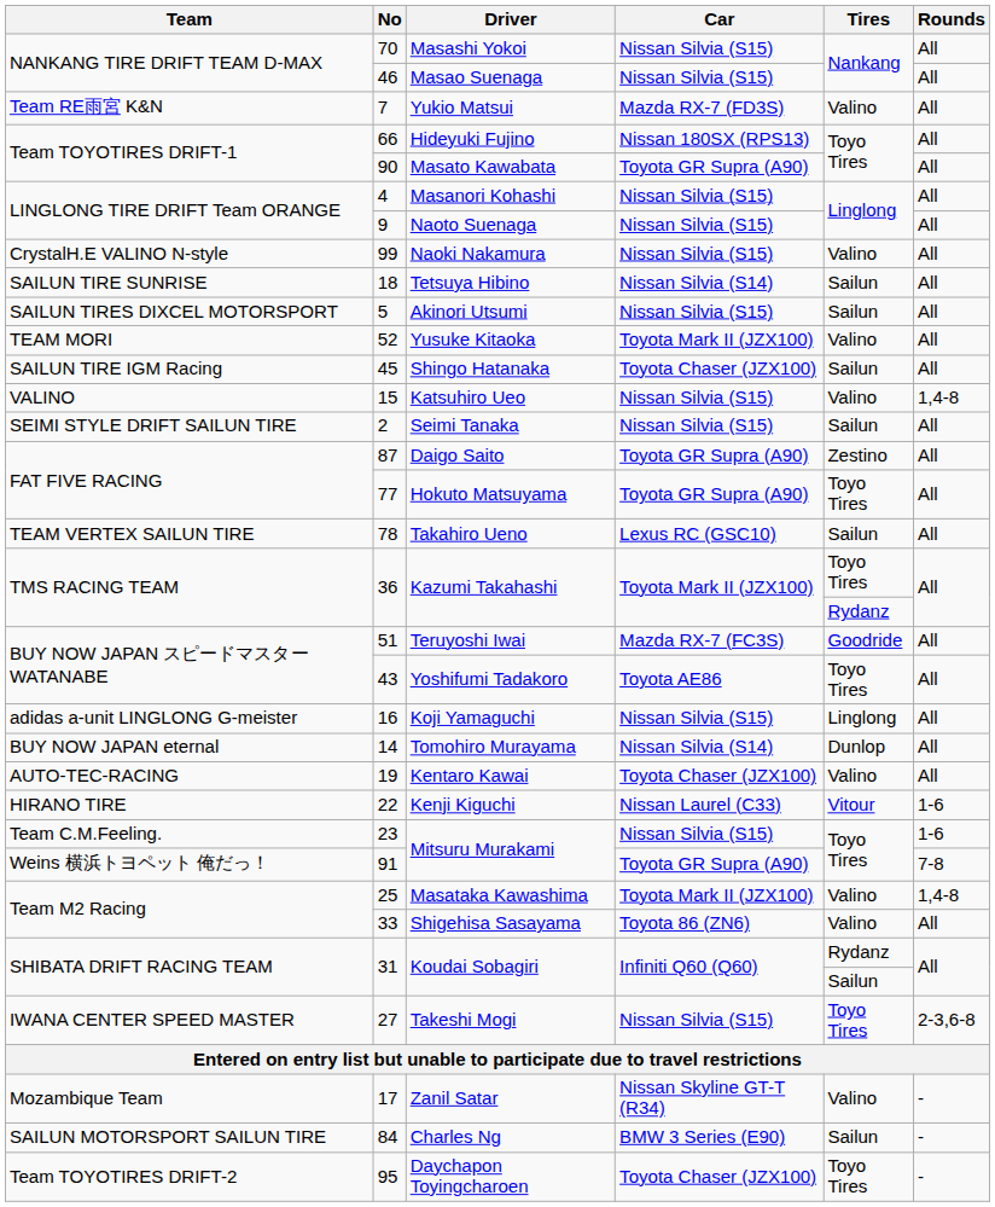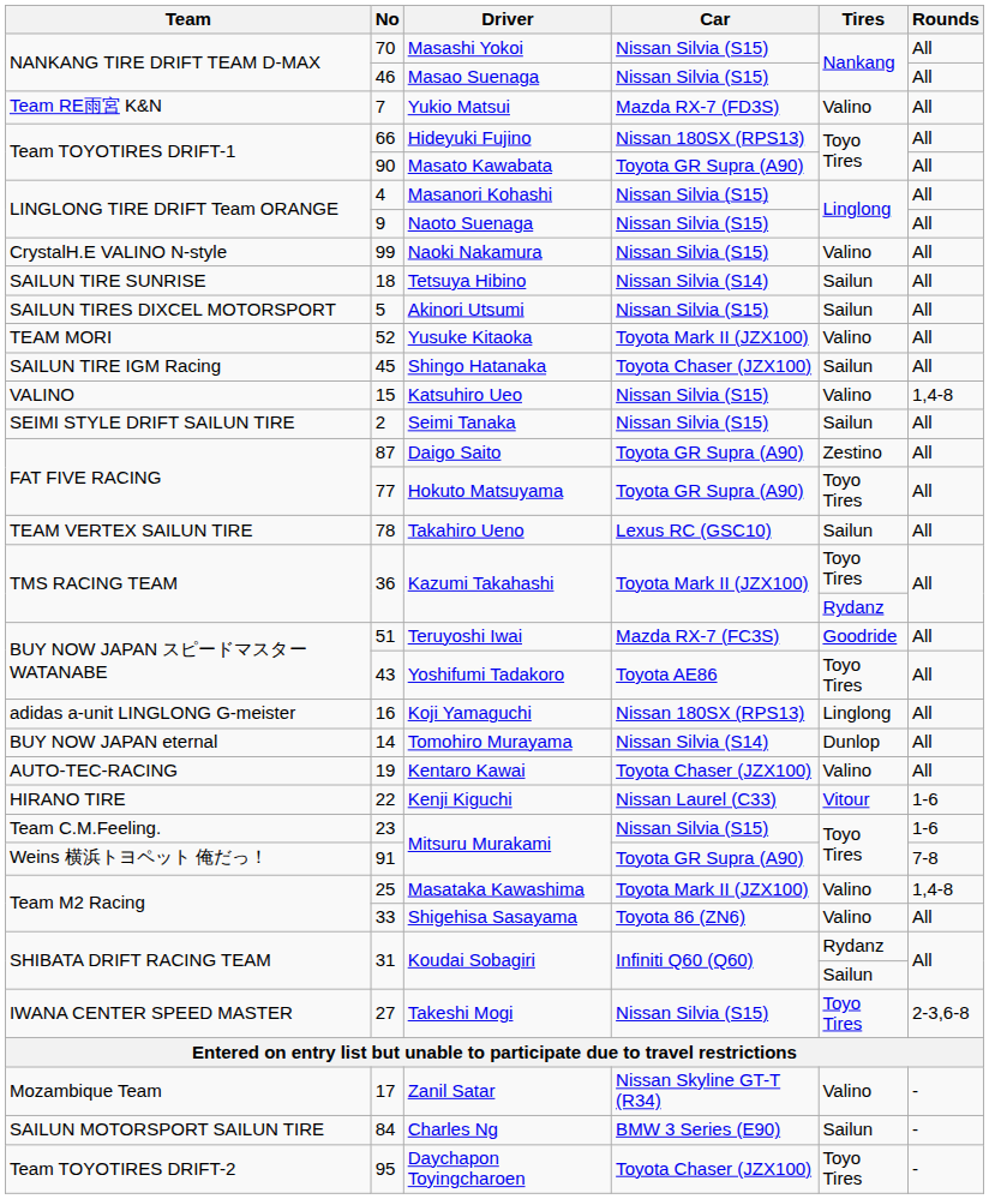 <table class="wikitable">
 <tr>
 <th>Team</th>
 <th>No</th>
 <th>Driver</th>
 <th>Car</th>
 <th>Tires</th>
 <th>Rounds</th>
 </tr>
 <tr>
 <td rowspan="2">NANKANG TIRE DRIFT TEAM D-MAX</td>
 <td>70</td>
 <td> <a href='#'>Masashi Yokoi</a></td>
 <td><a href='#'>Nissan Silvia (S15)</a></td>
 <td rowspan="2"><a href='#'>Nankang</a></td>
 <td>All</td>
 </tr>
 <tr>
 <td>46</td>
 <td> <a href='#'>Masao Suenaga</a></td>
 <td><a href='#'>Nissan Silvia (S15)</a></td>
 <td>All</td>
 </tr>
 <tr>
 <td><a href='#'>Team RE雨宮</a> K&N</td>
 <td>7</td>
 <td> <a href='#'>Yukio Matsui</a></td>
 <td><a href='#'>Mazda RX-7 (FD3S)</a></td>
 <td>Valino</td>
 <td>All</td>
 </tr>
 <tr>
 <td rowspan="2">Team TOYOTIRES DRIFT-1</td>
 <td>66</td>
 <td> <a href='#'>Hideyuki Fujino</a></td>
 <td><a href='#'>Nissan 180SX (RPS13)</a></td>
 <td rowspan="2">Toyo Tires</td>
 <td>All</td>
 </tr>
 <tr>
 <td>90</td>
 <td> <a href='#'>Masato Kawabata</a></td>
 <td><a href='#'>Toyota GR Supra (A90)</a></td>
 <td>All</td>
 </tr>
 <tr>
 <td rowspan="2">LINGLONG TIRE DRIFT Team ORANGE</td>
 <td>4</td>
 <td> <a href='#'>Masanori Kohashi</a></td>
 <td><a href='#'>Nissan Silvia (S15)</a></td>
 <td rowspan="2"><a href='#'>Linglong</a></td>
 <td>All</td>
 </tr>
 <tr>
 <td>9</td>
 <td> <a href='#'>Naoto Suenaga</a></td>
 <td><a href='#'>Nissan Silvia (S15)</a></td>
 <td>All</td>
 </tr>
 <tr>
 <td>CrystalH.E VALINO N-style</td>
 <td>99</td>
 <td> <a href='#'>Naoki Nakamura</a></td>
 <td><a href='#'>Nissan Silvia (S15)</a></td>
 <td>Valino</td>
 <td>All</td>
 </tr>
 <tr>
 <td>SAILUN TIRE SUNRISE</td>
 <td>18</td>
 <td> <a href='#'>Tetsuya Hibino</a></td>
 <td><a href='#'>Nissan Silvia (S14)</a></td>
 <td>Sailun</td>
 <td>All</td>
 </tr>
 <tr>
 <td>SAILUN TIRES DIXCEL MOTORSPORT</td>
 <td>5</td>
 <td> <a href='#'>Akinori Utsumi</a></td>
 <td><a href='#'>Nissan Silvia (S15)</a></td>
 <td>Sailun</td>
 <td>All</td>
 </tr>
 <tr>
 <td>TEAM MORI</td>
 <td>52</td>
 <td> <a href='#'>Yusuke Kitaoka</a></td>
 <td><a href='#'>Toyota Mark II (JZX100)</a></td>
 <td>Valino</td>
 <td>All</td>
 </tr>
 <tr>
 <td>SAILUN TIRE IGM Racing</td>
 <td>45</td>
 <td> <a href='#'>Shingo Hatanaka</a></td>
 <td><a href='#'>Toyota Chaser (JZX100)</a></td>
 <td>Sailun</td>
 <td>All</td>
 </tr>
 <tr>
 <td>VALINO</td>
 <td>15</td>
 <td> <a href='#'>Katsuhiro Ueo</a></td>
 <td><a href='#'>Nissan Silvia (S15)</a></td>
 <td>Valino</td>
 <td>1,4-8</td>
 </tr>
 <tr>
 <td>SEIMI STYLE DRIFT SAILUN TIRE</td>
 <td>2</td>
 <td> <a href='#'>Seimi Tanaka</a></td>
 <td><a href='#'>Nissan Silvia (S15)</a></td>
 <td>Sailun</td>
 <td>All</td>
 </tr>
 <tr>
 <td rowspan="2">FAT FIVE RACING</td>
 <td>87</td>
 <td> <a href='#'>Daigo Saito</a></td>
 <td><a href='#'>Toyota GR Supra (A90)</a></td>
 <td>Zestino</td>
 <td>All</td>
 </tr>
 <tr>
 <td>77</td>
 <td> <a href='#'>Hokuto Matsuyama</a></td>
 <td><a href='#'>Toyota GR Supra (A90)</a></td>
 <td>Toyo Tires</td>
 <td>All</td>
 </tr>
 <tr>
 <td>TEAM VERTEX SAILUN TIRE</td>
 <td>78</td>
 <td> <a href='#'>Takahiro Ueno</a></td>
 <td><a href='#'>Lexus RC (GSC10)</a></td>
 <td>Sailun</td>
 <td>All</td>
 </tr>
 <tr>
 <td rowspan="2">TMS RACING TEAM</td>
 <td rowspan="2">36</td>
 <td rowspan="2"> <a href='#'>Kazumi Takahashi</a></td>
 <td rowspan="2"><a href='#'>Toyota Mark II (JZX100)</a></td>
 <td>Toyo Tires</td>
 <td rowspan="2">All</td>
 </tr>
 <tr>
 <td><a href='#'>Rydanz</a></td>
 </tr>
 <tr>
 <td rowspan="2">BUY NOW JAPAN スピードマスターWATANABE</td>
 <td>51</td>
 <td> <a href='#'>Teruyoshi Iwai</a></td>
 <td><a href='#'>Mazda RX-7 (FC3S)</a></td>
 <td><a href='#'>Goodride</a></td>
 <td>All</td>
 </tr>
 <tr>
 <td>43</td>
 <td> <a href='#'>Yoshifumi Tadakoro</a></td>
 <td><a href='#'>Toyota AE86</a></td>
 <td>Toyo Tires</td>
 <td>All</td>
 </tr>
 <tr>
 <td>adidas a-unit LINGLONG G-meister</td>
 <td>16</td>
 <td> <a href='#'>Koji Yamaguchi</a></td>
-<td><a href='#'>Nissan Silvia (S15)</a></td>
+<td><a href='#'>Nissan 180SX (RPS13)</a></td>
 <td>Linglong</td>
 <td>All</td>
 </tr>
 <tr>
 <td>BUY NOW JAPAN eternal</td>
 <td>14</td>
 <td> <a href='#'>Tomohiro Murayama</a></td>
 <td><a href='#'>Nissan Silvia (S14)</a></td>
 <td>Dunlop</td>
 <td>All</td>
 </tr>
 <tr>
 <td>AUTO-TEC-RACING</td>
 <td>19</td>
 <td> <a href='#'>Kentaro Kawai</a></td>
 <td><a href='#'>Toyota Chaser (JZX100)</a></td>
 <td>Valino</td>
 <td>All</td>
 </tr>
 <tr>
 <td>HIRANO TIRE</td>
 <td>22</td>
 <td> <a href='#'>Kenji Kiguchi</a></td>
 <td><a href='#'>Nissan Laurel (C33)</a></td>
 <td><a href='#'>Vitour</a></td>
 <td>1-6</td>
 </tr>
 <tr>
 <td>Team C.M.Feeling.</td>
 <td>23</td>
 <td rowspan="2"> <a href='#'>Mitsuru Murakami</a></td>
 <td><a href='#'>Nissan Silvia (S15)</a></td>
 <td rowspan="2">Toyo Tires</td>
 <td>1-6</td>
 </tr>
 <tr>
 <td>Weins 横浜トヨペット 俺だっ！</td>
 <td>91</td>
 <td><a href='#'>Toyota GR Supra (A90)</a></td>
 <td>7-8</td>
 </tr>
 <tr>
 <td rowspan="2">Team M2 Racing</td>
 <td>25</td>
 <td> <a href='#'>Masataka Kawashima</a></td>
 <td><a href='#'>Toyota Mark II (JZX100)</a></td>
 <td>Valino</td>
 <td>1,4-8</td>
 </tr>
 <tr>
 <td>33</td>
 <td> <a href='#'>Shigehisa Sasayama</a></td>
 <td><a href='#'>Toyota 86 (ZN6)</a></td>
 <td>Valino</td>
 <td>All</td>
 </tr>
 <tr>
 <td rowspan="2">SHIBATA DRIFT RACING TEAM</td>
 <td rowspan="2">31</td>
 <td rowspan="2"> <a href='#'>Koudai Sobagiri</a></td>
 <td rowspan="2"><a href='#'>Infiniti Q60 (Q60)</a></td>
 <td>Rydanz</td>
 <td rowspan="2">All</td>
 </tr>
 <tr>
 <td>Sailun</td>
 </tr>
 <tr>
 <td>IWANA CENTER SPEED MASTER</td>
 <td>27</td>
 <td> <a href='#'>Takeshi Mogi</a></td>
 <td><a href='#'>Nissan Silvia (S15)</a></td>
 <td><a href='#'>Toyo Tires</a></td>
 <td>2-3,6-8</td>
 </tr>
 <tr>
 <th colspan="6">Entered on entry list but unable to participate due to travel restrictions</th>
 </tr>
 <tr>
 <td>Mozambique Team</td>
 <td>17</td>
 <td> <a href='#'>Zanil Satar</a></td>
 <td><a href='#'>Nissan Skyline GT-T (R34)</a></td>
 <td>Valino</td>
 <td>-</td>
 </tr>
 <tr>
 <td>SAILUN MOTORSPORT SAILUN TIRE</td>
 <td>84</td>
 <td> <a href='#'>Charles Ng</a></td>
 <td><a href='#'>BMW 3 Series (E90)</a></td>
 <td>Sailun</td>
 <td>-</td>
 </tr>
 <tr>
 <td>Team TOYOTIRES DRIFT-2</td>
 <td>95</td>
 <td> <a href='#'>Daychapon Toyingcharoen</a></td>
 <td><a href='#'>Toyota Chaser (JZX100)</a></td>
 <td>Toyo Tires</td>
 <td>-</td>
 </tr>
 </table>
